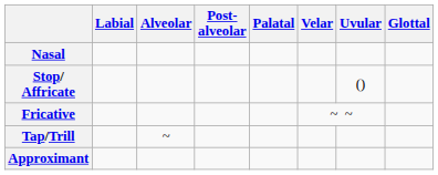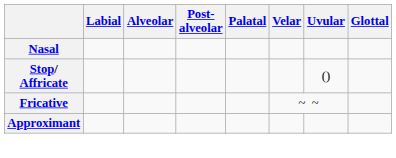 <table class="wikitable">
 <tr>
 <th></th>
 <th><a href='#'>Labial</a></th>
 <th><a href='#'>Alveolar</a></th>
 <th><a href='#'>Post-<br>alveolar</a></th>
 <th><a href='#'>Palatal</a></th>
 <th><a href='#'>Velar</a></th>
 <th><a href='#'>Uvular</a></th>
 <th><a href='#'>Glottal</a></th>
 </tr>
 <tr style="text-align:center;">
 <th><a href='#'>Nasal</a></th>
 <td></td>
 <td></td>
 <td></td>
 <td></td>
 <td></td>
 <td></td>
 <td></td>
 </tr>
 <tr style="text-align:center;">
 <th><a href='#'>Stop</a>/<br><a href='#'>Affricate</a></th>
 <td>  </td>
 <td>  </td>
 <td>  </td>
 <td></td>
 <td>  </td>
 <td>()</td>
 <td></td>
 </tr>
 <tr style="text-align:center;">
 <th><a href='#'>Fricative</a></th>
 <td>  </td>
 <td>  </td>
 <td>  </td>
 <td></td>
 <td colspan=2>~  ~</td>
 <td></td>
 </tr>
 <tr style="text-align:center;">
-<th><a href='#'>Tap</a>/<a href='#'>Trill</a></th>
-<td></td>
-<td>~</td>
-<td></td>
-<td></td>
-<td></td>
-<td></td>
-<td></td>
-</tr>
-<tr style="text-align:center;">
 <th><a href='#'>Approximant</a></th>
 <td></td>
 <td></td>
 <td></td>
 <td></td>
 <td></td>
 <td></td>
 <td></td>
 </tr>
 </table>
